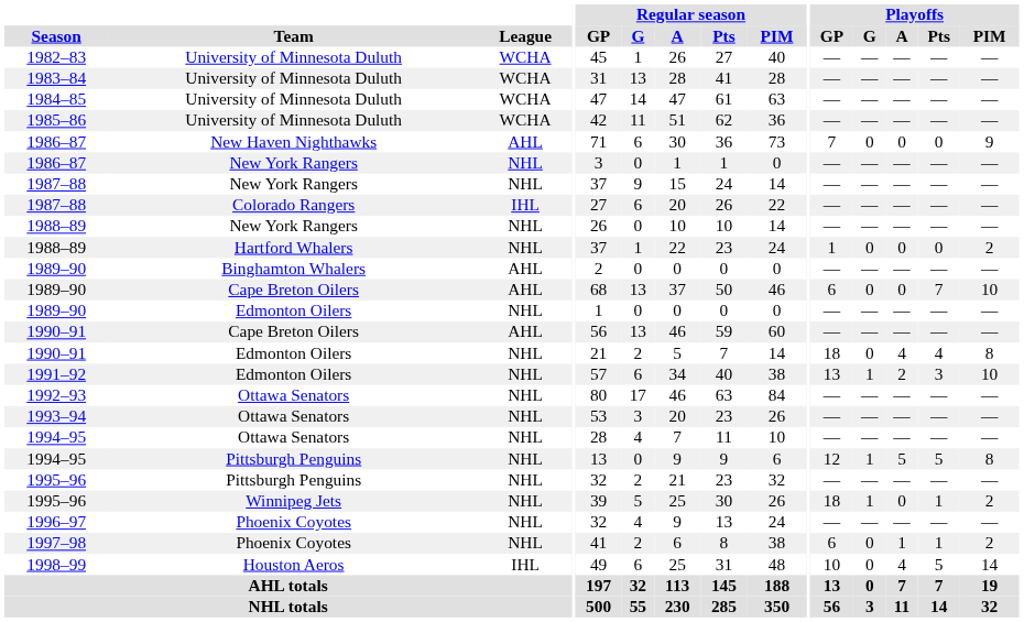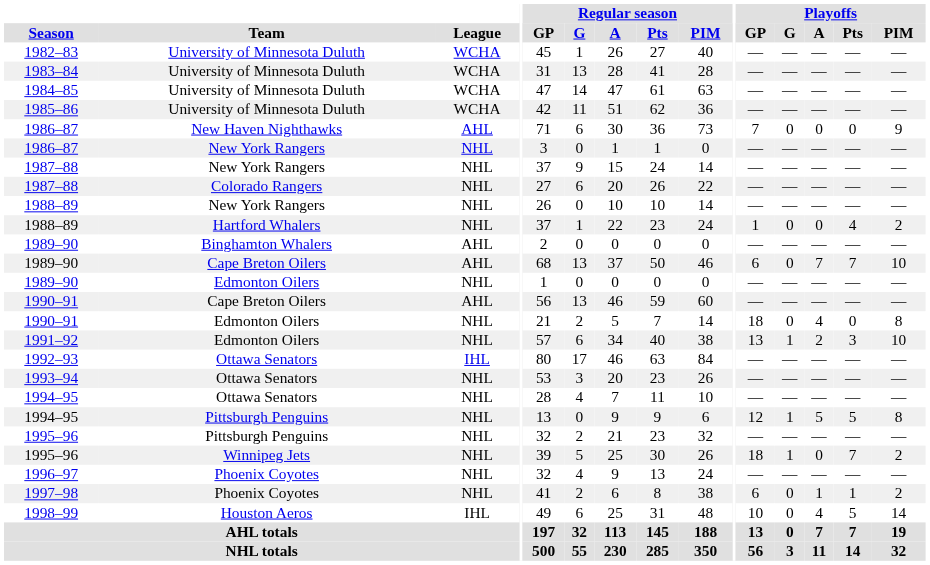 <table border="0" cellpadding="1" cellspacing="0" style="text-align:center; width:60em">
 <tr bgcolor="#e0e0e0">
 <th colspan="3" bgcolor="#ffffff"></th>
 <th rowspan="100" bgcolor="#ffffff"></th>
 <th colspan="5"><a href='#'>Regular season</a></th>
 <th rowspan="100" bgcolor="#ffffff"></th>
 <th colspan="5"><a href='#'>Playoffs</a></th>
 </tr>
 <tr bgcolor="#e0e0e0">
 <th><a href='#'>Season</a></th>
 <th>Team</th>
 <th>League</th>
 <th>GP</th>
 <th><a href='#'>G</a></th>
 <th><a href='#'>A</a></th>
 <th><a href='#'>Pts</a></th>
 <th><a href='#'>PIM</a></th>
 <th>GP</th>
 <th>G</th>
 <th>A</th>
 <th>Pts</th>
 <th>PIM</th>
 </tr>
 <tr>
 <td><a href='#'>1982–83</a></td>
 <td><a href='#'>University of Minnesota Duluth</a></td>
 <td><a href='#'>WCHA</a></td>
 <td>45</td>
 <td>1</td>
 <td>26</td>
 <td>27</td>
 <td>40</td>
 <td>—</td>
 <td>—</td>
 <td>—</td>
 <td>—</td>
 <td>—</td>
 </tr>
 <tr bgcolor="#f0f0f0">
 <td><a href='#'>1983–84</a></td>
 <td>University of Minnesota Duluth</td>
 <td>WCHA</td>
 <td>31</td>
 <td>13</td>
 <td>28</td>
 <td>41</td>
 <td>28</td>
 <td>—</td>
 <td>—</td>
 <td>—</td>
 <td>—</td>
 <td>—</td>
 </tr>
 <tr>
 <td><a href='#'>1984–85</a></td>
 <td>University of Minnesota Duluth</td>
 <td>WCHA</td>
 <td>47</td>
 <td>14</td>
 <td>47</td>
 <td>61</td>
 <td>63</td>
 <td>—</td>
 <td>—</td>
 <td>—</td>
 <td>—</td>
 <td>—</td>
 </tr>
 <tr bgcolor="#f0f0f0">
 <td><a href='#'>1985–86</a></td>
 <td>University of Minnesota Duluth</td>
 <td>WCHA</td>
 <td>42</td>
 <td>11</td>
 <td>51</td>
 <td>62</td>
 <td>36</td>
 <td>—</td>
 <td>—</td>
 <td>—</td>
 <td>—</td>
 <td>—</td>
 </tr>
 <tr>
 <td><a href='#'>1986–87</a></td>
 <td><a href='#'>New Haven Nighthawks</a></td>
 <td><a href='#'>AHL</a></td>
 <td>71</td>
 <td>6</td>
 <td>30</td>
 <td>36</td>
 <td>73</td>
 <td>7</td>
 <td>0</td>
 <td>0</td>
 <td>0</td>
 <td>9</td>
 </tr>
 <tr bgcolor="#f0f0f0">
 <td><a href='#'>1986–87</a></td>
 <td><a href='#'>New York Rangers</a></td>
 <td><a href='#'>NHL</a></td>
 <td>3</td>
 <td>0</td>
 <td>1</td>
 <td>1</td>
 <td>0</td>
 <td>—</td>
 <td>—</td>
 <td>—</td>
 <td>—</td>
 <td>—</td>
 </tr>
 <tr>
 <td><a href='#'>1987–88</a></td>
 <td>New York Rangers</td>
 <td>NHL</td>
 <td>37</td>
 <td>9</td>
 <td>15</td>
 <td>24</td>
 <td>14</td>
 <td>—</td>
 <td>—</td>
 <td>—</td>
 <td>—</td>
 <td>—</td>
 </tr>
 <tr bgcolor="#f0f0f0">
 <td><a href='#'>1987–88</a></td>
 <td><a href='#'>Colorado Rangers</a></td>
-<td><a href='#'>IHL</a></td>
+<td>NHL</td>
 <td>27</td>
 <td>6</td>
 <td>20</td>
 <td>26</td>
 <td>22</td>
 <td>—</td>
 <td>—</td>
 <td>—</td>
 <td>—</td>
 <td>—</td>
 </tr>
 <tr>
 <td><a href='#'>1988–89</a></td>
 <td>New York Rangers</td>
 <td>NHL</td>
 <td>26</td>
 <td>0</td>
 <td>10</td>
 <td>10</td>
 <td>14</td>
 <td>—</td>
 <td>—</td>
 <td>—</td>
 <td>—</td>
 <td>—</td>
 </tr>
 <tr bgcolor="#f0f0f0">
 <td>1988–89</td>
 <td><a href='#'>Hartford Whalers</a></td>
 <td>NHL</td>
 <td>37</td>
 <td>1</td>
 <td>22</td>
 <td>23</td>
 <td>24</td>
 <td>1</td>
 <td>0</td>
 <td>0</td>
-<td>0</td>
+<td>4</td>
 <td>2</td>
 </tr>
 <tr>
 <td><a href='#'>1989–90</a></td>
 <td><a href='#'>Binghamton Whalers</a></td>
 <td>AHL</td>
 <td>2</td>
 <td>0</td>
 <td>0</td>
 <td>0</td>
 <td>0</td>
 <td>—</td>
 <td>—</td>
 <td>—</td>
 <td>—</td>
 <td>—</td>
 </tr>
 <tr bgcolor="#f0f0f0">
 <td>1989–90</td>
 <td><a href='#'>Cape Breton Oilers</a></td>
 <td>AHL</td>
 <td>68</td>
 <td>13</td>
 <td>37</td>
 <td>50</td>
 <td>46</td>
 <td>6</td>
 <td>0</td>
-<td>0</td>
+<td>7</td>
 <td>7</td>
 <td>10</td>
 </tr>
 <tr>
 <td><a href='#'>1989–90</a></td>
 <td><a href='#'>Edmonton Oilers</a></td>
 <td>NHL</td>
 <td>1</td>
 <td>0</td>
 <td>0</td>
 <td>0</td>
 <td>0</td>
 <td>—</td>
 <td>—</td>
 <td>—</td>
 <td>—</td>
 <td>—</td>
 </tr>
 <tr bgcolor="#f0f0f0">
 <td><a href='#'>1990–91</a></td>
 <td>Cape Breton Oilers</td>
 <td>AHL</td>
 <td>56</td>
 <td>13</td>
 <td>46</td>
 <td>59</td>
 <td>60</td>
 <td>—</td>
 <td>—</td>
 <td>—</td>
 <td>—</td>
 <td>—</td>
 </tr>
 <tr>
 <td><a href='#'>1990–91</a></td>
 <td>Edmonton Oilers</td>
 <td>NHL</td>
 <td>21</td>
 <td>2</td>
 <td>5</td>
 <td>7</td>
 <td>14</td>
 <td>18</td>
 <td>0</td>
 <td>4</td>
-<td>4</td>
+<td>0</td>
 <td>8</td>
 </tr>
 <tr bgcolor="#f0f0f0">
 <td><a href='#'>1991–92</a></td>
 <td>Edmonton Oilers</td>
 <td>NHL</td>
 <td>57</td>
 <td>6</td>
 <td>34</td>
 <td>40</td>
 <td>38</td>
 <td>13</td>
 <td>1</td>
 <td>2</td>
 <td>3</td>
 <td>10</td>
 </tr>
 <tr>
 <td><a href='#'>1992–93</a></td>
 <td><a href='#'>Ottawa Senators</a></td>
-<td>NHL</td>
+<td><a href='#'>IHL</a></td>
 <td>80</td>
 <td>17</td>
 <td>46</td>
 <td>63</td>
 <td>84</td>
 <td>—</td>
 <td>—</td>
 <td>—</td>
 <td>—</td>
 <td>—</td>
 </tr>
 <tr bgcolor="#f0f0f0">
 <td><a href='#'>1993–94</a></td>
 <td>Ottawa Senators</td>
 <td>NHL</td>
 <td>53</td>
 <td>3</td>
 <td>20</td>
 <td>23</td>
 <td>26</td>
 <td>—</td>
 <td>—</td>
 <td>—</td>
 <td>—</td>
 <td>—</td>
 </tr>
 <tr>
 <td><a href='#'>1994–95</a></td>
 <td>Ottawa Senators</td>
 <td>NHL</td>
 <td>28</td>
 <td>4</td>
 <td>7</td>
 <td>11</td>
 <td>10</td>
 <td>—</td>
 <td>—</td>
 <td>—</td>
 <td>—</td>
 <td>—</td>
 </tr>
 <tr bgcolor="#f0f0f0">
 <td>1994–95</td>
 <td><a href='#'>Pittsburgh Penguins</a></td>
 <td>NHL</td>
 <td>13</td>
 <td>0</td>
 <td>9</td>
 <td>9</td>
 <td>6</td>
 <td>12</td>
 <td>1</td>
 <td>5</td>
 <td>5</td>
 <td>8</td>
 </tr>
 <tr>
 <td><a href='#'>1995–96</a></td>
 <td>Pittsburgh Penguins</td>
 <td>NHL</td>
 <td>32</td>
 <td>2</td>
 <td>21</td>
 <td>23</td>
 <td>32</td>
 <td>—</td>
 <td>—</td>
 <td>—</td>
 <td>—</td>
 <td>—</td>
 </tr>
 <tr bgcolor="#f0f0f0">
 <td>1995–96</td>
 <td><a href='#'>Winnipeg Jets</a></td>
 <td>NHL</td>
 <td>39</td>
 <td>5</td>
 <td>25</td>
 <td>30</td>
 <td>26</td>
 <td>18</td>
 <td>1</td>
 <td>0</td>
-<td>1</td>
+<td>7</td>
 <td>2</td>
 </tr>
 <tr>
 <td><a href='#'>1996–97</a></td>
 <td><a href='#'>Phoenix Coyotes</a></td>
 <td>NHL</td>
 <td>32</td>
 <td>4</td>
 <td>9</td>
 <td>13</td>
 <td>24</td>
 <td>—</td>
 <td>—</td>
 <td>—</td>
 <td>—</td>
 <td>—</td>
 </tr>
 <tr bgcolor="#f0f0f0">
 <td><a href='#'>1997–98</a></td>
 <td>Phoenix Coyotes</td>
 <td>NHL</td>
 <td>41</td>
 <td>2</td>
 <td>6</td>
 <td>8</td>
 <td>38</td>
 <td>6</td>
 <td>0</td>
 <td>1</td>
 <td>1</td>
 <td>2</td>
 </tr>
 <tr>
 <td><a href='#'>1998–99</a></td>
 <td><a href='#'>Houston Aeros</a></td>
 <td>IHL</td>
 <td>49</td>
 <td>6</td>
 <td>25</td>
 <td>31</td>
 <td>48</td>
 <td>10</td>
 <td>0</td>
 <td>4</td>
 <td>5</td>
 <td>14</td>
 </tr>
 <tr bgcolor="#e0e0e0">
 <th colspan="3">AHL totals</th>
 <th>197</th>
 <th>32</th>
 <th>113</th>
 <th>145</th>
 <th>188</th>
 <th>13</th>
 <th>0</th>
 <th>7</th>
 <th>7</th>
 <th>19</th>
 </tr>
 <tr bgcolor="#e0e0e0">
 <th colspan="3">NHL totals</th>
 <th>500</th>
 <th>55</th>
 <th>230</th>
 <th>285</th>
 <th>350</th>
 <th>56</th>
 <th>3</th>
 <th>11</th>
 <th>14</th>
 <th>32</th>
 </tr>
 </table>
